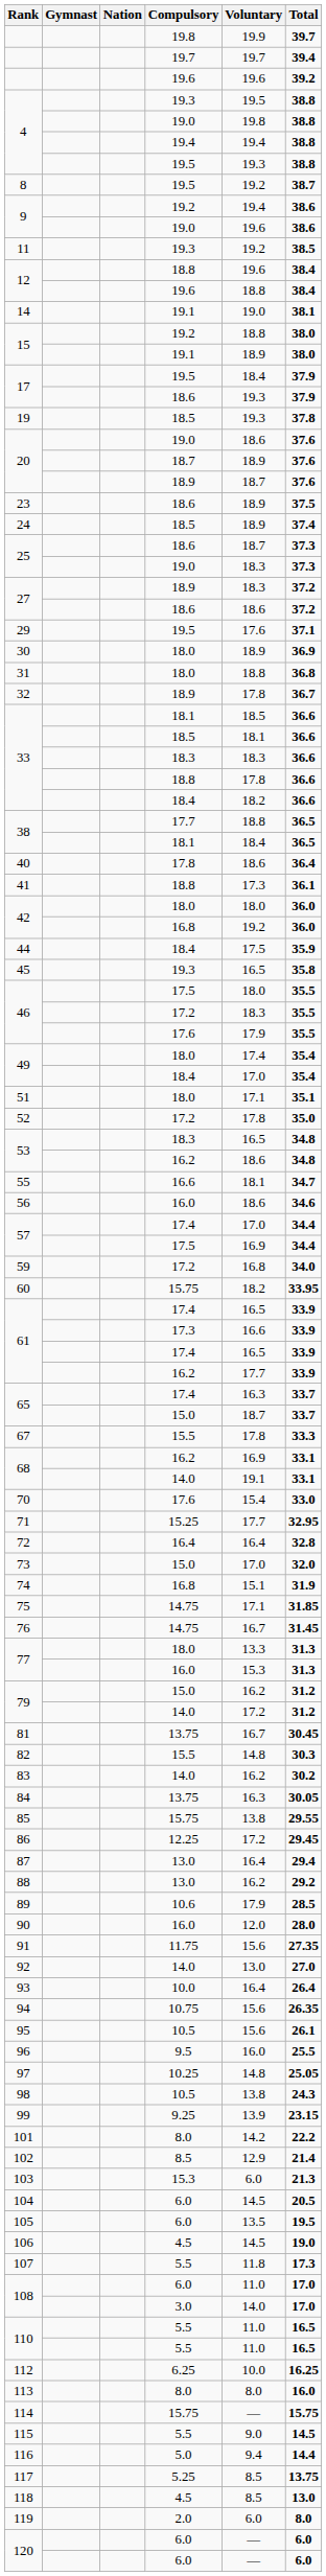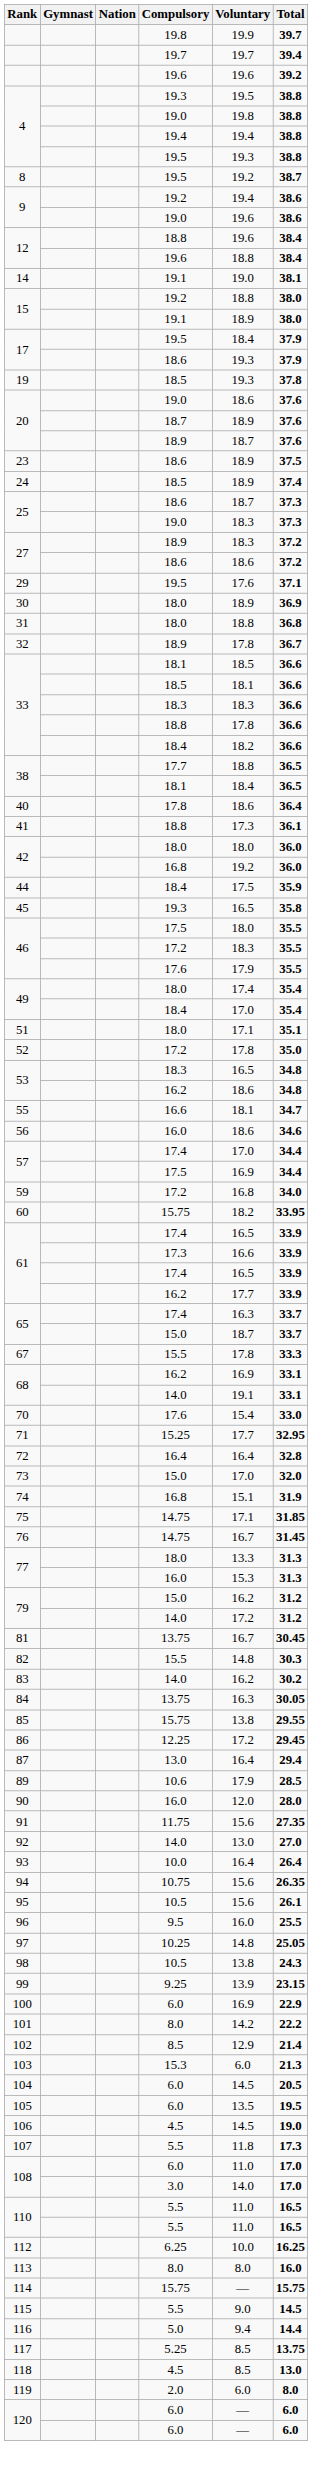 <table class="wikitable sortable" style="text-align:center">
 <tr>
 <th>Rank</th>
 <th>Gymnast</th>
 <th>Nation</th>
 <th>Compulsory</th>
 <th>Voluntary</th>
 <th>Total</th>
 </tr>
 <tr>
 <td></td>
 <td align=left></td>
 <td align="left"></td>
 <td>19.8</td>
 <td>19.9</td>
 <td><strong>39.7</strong></td>
 </tr>
 <tr>
 <td></td>
 <td align=left></td>
 <td align="left"></td>
 <td>19.7</td>
 <td>19.7</td>
 <td><strong>39.4</strong></td>
 </tr>
 <tr>
 <td></td>
 <td align=left></td>
 <td align="left"></td>
 <td>19.6</td>
 <td>19.6</td>
 <td><strong>39.2</strong></td>
 </tr>
 <tr>
 <td rowspan=4>4</td>
 <td align=left></td>
 <td align="left"></td>
 <td>19.3</td>
 <td>19.5</td>
 <td><strong>38.8</strong></td>
 </tr>
 <tr>
 <td align=left></td>
 <td align="left"></td>
 <td>19.0</td>
 <td>19.8</td>
 <td><strong>38.8</strong></td>
 </tr>
 <tr>
 <td align=left></td>
 <td align="left"></td>
 <td>19.4</td>
 <td>19.4</td>
 <td><strong>38.8</strong></td>
 </tr>
 <tr>
 <td align=left></td>
 <td align="left"></td>
 <td>19.5</td>
 <td>19.3</td>
 <td><strong>38.8</strong></td>
 </tr>
 <tr>
 <td>8</td>
 <td align=left></td>
 <td align="left"></td>
 <td>19.5</td>
 <td>19.2</td>
 <td><strong>38.7</strong></td>
 </tr>
 <tr>
 <td rowspan=2>9</td>
 <td align=left></td>
 <td align="left"></td>
 <td>19.2</td>
 <td>19.4</td>
 <td><strong>38.6</strong></td>
 </tr>
 <tr>
 <td align=left></td>
 <td align="left"></td>
 <td>19.0</td>
 <td>19.6</td>
 <td><strong>38.6</strong></td>
-</tr>
-<tr>
-<td>11</td>
-<td align=left></td>
-<td align="left"></td>
-<td>19.3</td>
-<td>19.2</td>
-<td><strong>38.5</strong></td>
 </tr>
 <tr>
 <td rowspan=2>12</td>
 <td align=left></td>
 <td align="left"></td>
 <td>18.8</td>
 <td>19.6</td>
 <td><strong>38.4</strong></td>
 </tr>
 <tr>
 <td align=left></td>
 <td align="left"></td>
 <td>19.6</td>
 <td>18.8</td>
 <td><strong>38.4</strong></td>
 </tr>
 <tr>
 <td>14</td>
 <td align=left></td>
 <td align="left"></td>
 <td>19.1</td>
 <td>19.0</td>
 <td><strong>38.1</strong></td>
 </tr>
 <tr>
 <td rowspan=2>15</td>
 <td align=left></td>
 <td align="left"></td>
 <td>19.2</td>
 <td>18.8</td>
 <td><strong>38.0</strong></td>
 </tr>
 <tr>
 <td align=left></td>
 <td align="left"></td>
 <td>19.1</td>
 <td>18.9</td>
 <td><strong>38.0</strong></td>
 </tr>
 <tr>
 <td rowspan=2>17</td>
 <td align=left></td>
 <td align="left"></td>
 <td>19.5</td>
 <td>18.4</td>
 <td><strong>37.9</strong></td>
 </tr>
 <tr>
 <td align=left></td>
 <td align="left"></td>
 <td>18.6</td>
 <td>19.3</td>
 <td><strong>37.9</strong></td>
 </tr>
 <tr>
 <td>19</td>
 <td align=left></td>
 <td align="left"></td>
 <td>18.5</td>
 <td>19.3</td>
 <td><strong>37.8</strong></td>
 </tr>
 <tr>
 <td rowspan=3>20</td>
 <td align=left></td>
 <td align="left"></td>
 <td>19.0</td>
 <td>18.6</td>
 <td><strong>37.6</strong></td>
 </tr>
 <tr>
 <td align=left></td>
 <td align="left"></td>
 <td>18.7</td>
 <td>18.9</td>
 <td><strong>37.6</strong></td>
 </tr>
 <tr>
 <td align=left></td>
 <td align="left"></td>
 <td>18.9</td>
 <td>18.7</td>
 <td><strong>37.6</strong></td>
 </tr>
 <tr>
 <td>23</td>
 <td align=left></td>
 <td align="left"></td>
 <td>18.6</td>
 <td>18.9</td>
 <td><strong>37.5</strong></td>
 </tr>
 <tr>
 <td>24</td>
 <td align=left></td>
 <td align="left"></td>
 <td>18.5</td>
 <td>18.9</td>
 <td><strong>37.4</strong></td>
 </tr>
 <tr>
 <td rowspan=2>25</td>
 <td align=left></td>
 <td align="left"></td>
 <td>18.6</td>
 <td>18.7</td>
 <td><strong>37.3</strong></td>
 </tr>
 <tr>
 <td align=left></td>
 <td align="left"></td>
 <td>19.0</td>
 <td>18.3</td>
 <td><strong>37.3</strong></td>
 </tr>
 <tr>
 <td rowspan=2>27</td>
 <td align=left></td>
 <td align="left"></td>
 <td>18.9</td>
 <td>18.3</td>
 <td><strong>37.2</strong></td>
 </tr>
 <tr>
 <td align=left></td>
 <td align="left"></td>
 <td>18.6</td>
 <td>18.6</td>
 <td><strong>37.2</strong></td>
 </tr>
 <tr>
 <td>29</td>
 <td align=left></td>
 <td align="left"></td>
 <td>19.5</td>
 <td>17.6</td>
 <td><strong>37.1</strong></td>
 </tr>
 <tr>
 <td>30</td>
 <td align=left></td>
 <td align="left"></td>
 <td>18.0</td>
 <td>18.9</td>
 <td><strong>36.9</strong></td>
 </tr>
 <tr>
 <td>31</td>
 <td align=left></td>
 <td align="left"></td>
 <td>18.0</td>
 <td>18.8</td>
 <td><strong>36.8</strong></td>
 </tr>
 <tr>
 <td>32</td>
 <td align=left></td>
 <td align="left"></td>
 <td>18.9</td>
 <td>17.8</td>
 <td><strong>36.7</strong></td>
 </tr>
 <tr>
 <td rowspan=5>33</td>
 <td align=left></td>
 <td align="left"></td>
 <td>18.1</td>
 <td>18.5</td>
 <td><strong>36.6</strong></td>
 </tr>
 <tr>
 <td align=left></td>
 <td align="left"></td>
 <td>18.5</td>
 <td>18.1</td>
 <td><strong>36.6</strong></td>
 </tr>
 <tr>
 <td align=left></td>
 <td align="left"></td>
 <td>18.3</td>
 <td>18.3</td>
 <td><strong>36.6</strong></td>
 </tr>
 <tr>
 <td align=left></td>
 <td align="left"></td>
 <td>18.8</td>
 <td>17.8</td>
 <td><strong>36.6</strong></td>
 </tr>
 <tr>
 <td align=left></td>
 <td align="left"></td>
 <td>18.4</td>
 <td>18.2</td>
 <td><strong>36.6</strong></td>
 </tr>
 <tr>
 <td rowspan=2>38</td>
 <td align=left></td>
 <td align="left"></td>
 <td>17.7</td>
 <td>18.8</td>
 <td><strong>36.5</strong></td>
 </tr>
 <tr>
 <td align=left></td>
 <td align="left"></td>
 <td>18.1</td>
 <td>18.4</td>
 <td><strong>36.5</strong></td>
 </tr>
 <tr>
 <td>40</td>
 <td align=left></td>
 <td align="left"></td>
 <td>17.8</td>
 <td>18.6</td>
 <td><strong>36.4</strong></td>
 </tr>
 <tr>
 <td>41</td>
 <td align=left></td>
 <td align="left"></td>
 <td>18.8</td>
 <td>17.3</td>
 <td><strong>36.1</strong></td>
 </tr>
 <tr>
 <td rowspan=2>42</td>
 <td align=left></td>
 <td align="left"></td>
 <td>18.0</td>
 <td>18.0</td>
 <td><strong>36.0</strong></td>
 </tr>
 <tr>
 <td align=left></td>
 <td align="left"></td>
 <td>16.8</td>
 <td>19.2</td>
 <td><strong>36.0</strong></td>
 </tr>
 <tr>
 <td>44</td>
 <td align=left></td>
 <td align="left"></td>
 <td>18.4</td>
 <td>17.5</td>
 <td><strong>35.9</strong></td>
 </tr>
 <tr>
 <td>45</td>
 <td align=left></td>
 <td align="left"></td>
 <td>19.3</td>
 <td>16.5</td>
 <td><strong>35.8</strong></td>
 </tr>
 <tr>
 <td rowspan=3>46</td>
 <td align=left></td>
 <td align="left"></td>
 <td>17.5</td>
 <td>18.0</td>
 <td><strong>35.5</strong></td>
 </tr>
 <tr>
 <td align=left></td>
 <td align="left"></td>
 <td>17.2</td>
 <td>18.3</td>
 <td><strong>35.5</strong></td>
 </tr>
 <tr>
 <td align=left></td>
 <td align="left"></td>
 <td>17.6</td>
 <td>17.9</td>
 <td><strong>35.5</strong></td>
 </tr>
 <tr>
 <td rowspan=2>49</td>
 <td align=left></td>
 <td align="left"></td>
 <td>18.0</td>
 <td>17.4</td>
 <td><strong>35.4</strong></td>
 </tr>
 <tr>
 <td align=left></td>
 <td align="left"></td>
 <td>18.4</td>
 <td>17.0</td>
 <td><strong>35.4</strong></td>
 </tr>
 <tr>
 <td>51</td>
 <td align=left></td>
 <td align="left"></td>
 <td>18.0</td>
 <td>17.1</td>
 <td><strong>35.1</strong></td>
 </tr>
 <tr>
 <td>52</td>
 <td align=left></td>
 <td align="left"></td>
 <td>17.2</td>
 <td>17.8</td>
 <td><strong>35.0</strong></td>
 </tr>
 <tr>
 <td rowspan=2>53</td>
 <td align=left></td>
 <td align="left"></td>
 <td>18.3</td>
 <td>16.5</td>
 <td><strong>34.8</strong></td>
 </tr>
 <tr>
 <td align=left></td>
 <td align="left"></td>
 <td>16.2</td>
 <td>18.6</td>
 <td><strong>34.8</strong></td>
 </tr>
 <tr>
 <td>55</td>
 <td align=left></td>
 <td align="left"></td>
 <td>16.6</td>
 <td>18.1</td>
 <td><strong>34.7</strong></td>
 </tr>
 <tr>
 <td>56</td>
 <td align=left></td>
 <td align="left"></td>
 <td>16.0</td>
 <td>18.6</td>
 <td><strong>34.6</strong></td>
 </tr>
 <tr>
 <td rowspan=2>57</td>
 <td align=left></td>
 <td align="left"></td>
 <td>17.4</td>
 <td>17.0</td>
 <td><strong>34.4</strong></td>
 </tr>
 <tr>
 <td align=left></td>
 <td align="left"></td>
 <td>17.5</td>
 <td>16.9</td>
 <td><strong>34.4</strong></td>
 </tr>
 <tr>
 <td>59</td>
 <td align=left></td>
 <td align="left"></td>
 <td>17.2</td>
 <td>16.8</td>
 <td><strong>34.0</strong></td>
 </tr>
 <tr>
 <td>60</td>
 <td align=left></td>
 <td align="left"></td>
 <td>15.75</td>
 <td>18.2</td>
 <td><strong>33.95</strong></td>
 </tr>
 <tr>
 <td rowspan=4>61</td>
 <td align=left></td>
 <td align="left"></td>
 <td>17.4</td>
 <td>16.5</td>
 <td><strong>33.9</strong></td>
 </tr>
 <tr>
 <td align=left></td>
 <td align="left"></td>
 <td>17.3</td>
 <td>16.6</td>
 <td><strong>33.9</strong></td>
 </tr>
 <tr>
 <td align=left></td>
 <td align="left"></td>
 <td>17.4</td>
 <td>16.5</td>
 <td><strong>33.9</strong></td>
 </tr>
 <tr>
 <td align=left></td>
 <td align="left"></td>
 <td>16.2</td>
 <td>17.7</td>
 <td><strong>33.9</strong></td>
 </tr>
 <tr>
 <td rowspan=2>65</td>
 <td align=left></td>
 <td align="left"></td>
 <td>17.4</td>
 <td>16.3</td>
 <td><strong>33.7</strong></td>
 </tr>
 <tr>
 <td align=left></td>
 <td align="left"></td>
 <td>15.0</td>
 <td>18.7</td>
 <td><strong>33.7</strong></td>
 </tr>
 <tr>
 <td>67</td>
 <td align=left></td>
 <td align="left"></td>
 <td>15.5</td>
 <td>17.8</td>
 <td><strong>33.3</strong></td>
 </tr>
 <tr>
 <td rowspan=2>68</td>
 <td align=left></td>
 <td align="left"></td>
 <td>16.2</td>
 <td>16.9</td>
 <td><strong>33.1</strong></td>
 </tr>
 <tr>
 <td align=left></td>
 <td align="left"></td>
 <td>14.0</td>
 <td>19.1</td>
 <td><strong>33.1</strong></td>
 </tr>
 <tr>
 <td>70</td>
 <td align=left></td>
 <td align="left"></td>
 <td>17.6</td>
 <td>15.4</td>
 <td><strong>33.0</strong></td>
 </tr>
 <tr>
 <td>71</td>
 <td align=left></td>
 <td align="left"></td>
 <td>15.25</td>
 <td>17.7</td>
 <td><strong>32.95</strong></td>
 </tr>
 <tr>
 <td>72</td>
 <td align=left></td>
 <td align="left"></td>
 <td>16.4</td>
 <td>16.4</td>
 <td><strong>32.8</strong></td>
 </tr>
 <tr>
 <td>73</td>
 <td align=left></td>
 <td align="left"></td>
 <td>15.0</td>
 <td>17.0</td>
 <td><strong>32.0</strong></td>
 </tr>
 <tr>
 <td>74</td>
 <td align=left></td>
 <td align="left"></td>
 <td>16.8</td>
 <td>15.1</td>
 <td><strong>31.9</strong></td>
 </tr>
 <tr>
 <td>75</td>
 <td align=left></td>
 <td align="left"></td>
 <td>14.75</td>
 <td>17.1</td>
 <td><strong>31.85</strong></td>
 </tr>
 <tr>
 <td>76</td>
 <td align=left></td>
 <td align="left"></td>
 <td>14.75</td>
 <td>16.7</td>
 <td><strong>31.45</strong></td>
 </tr>
 <tr>
 <td rowspan=2>77</td>
 <td align=left></td>
 <td align="left"></td>
 <td>18.0</td>
 <td>13.3</td>
 <td><strong>31.3</strong></td>
 </tr>
 <tr>
 <td align=left></td>
 <td align="left"></td>
 <td>16.0</td>
 <td>15.3</td>
 <td><strong>31.3</strong></td>
 </tr>
 <tr>
 <td rowspan=2>79</td>
 <td align=left></td>
 <td align="left"></td>
 <td>15.0</td>
 <td>16.2</td>
 <td><strong>31.2</strong></td>
 </tr>
 <tr>
 <td align=left></td>
 <td align="left"></td>
 <td>14.0</td>
 <td>17.2</td>
 <td><strong>31.2</strong></td>
 </tr>
 <tr>
 <td>81</td>
 <td align=left></td>
 <td align="left"></td>
 <td>13.75</td>
 <td>16.7</td>
 <td><strong>30.45</strong></td>
 </tr>
 <tr>
 <td>82</td>
 <td align=left></td>
 <td align="left"></td>
 <td>15.5</td>
 <td>14.8</td>
 <td><strong>30.3</strong></td>
 </tr>
 <tr>
 <td>83</td>
 <td align=left></td>
 <td align="left"></td>
 <td>14.0</td>
 <td>16.2</td>
 <td><strong>30.2</strong></td>
 </tr>
 <tr>
 <td>84</td>
 <td align=left></td>
 <td align="left"></td>
 <td>13.75</td>
 <td>16.3</td>
 <td><strong>30.05</strong></td>
 </tr>
 <tr>
 <td>85</td>
 <td align=left></td>
 <td align="left"></td>
 <td>15.75</td>
 <td>13.8</td>
 <td><strong>29.55</strong></td>
 </tr>
 <tr>
 <td>86</td>
 <td align=left></td>
 <td align="left"></td>
 <td>12.25</td>
 <td>17.2</td>
 <td><strong>29.45</strong></td>
 </tr>
 <tr>
 <td>87</td>
 <td align=left></td>
 <td align="left"></td>
 <td>13.0</td>
 <td>16.4</td>
 <td><strong>29.4</strong></td>
 </tr>
 <tr>
-<td>88</td>
-<td align=left></td>
-<td align="left"></td>
-<td>13.0</td>
-<td>16.2</td>
-<td><strong>29.2</strong></td>
-</tr>
-<tr>
 <td>89</td>
 <td align=left></td>
 <td align="left"></td>
 <td>10.6</td>
 <td>17.9</td>
 <td><strong>28.5</strong></td>
 </tr>
 <tr>
 <td>90</td>
 <td align=left></td>
 <td align="left"></td>
 <td>16.0</td>
 <td>12.0</td>
 <td><strong>28.0</strong></td>
 </tr>
 <tr>
 <td>91</td>
 <td align=left></td>
 <td align="left"></td>
 <td>11.75</td>
 <td>15.6</td>
 <td><strong>27.35</strong></td>
 </tr>
 <tr>
 <td>92</td>
 <td align=left></td>
 <td align="left"></td>
 <td>14.0</td>
 <td>13.0</td>
 <td><strong>27.0</strong></td>
 </tr>
 <tr>
 <td>93</td>
 <td align=left></td>
 <td align="left"></td>
 <td>10.0</td>
 <td>16.4</td>
 <td><strong>26.4</strong></td>
 </tr>
 <tr>
 <td>94</td>
 <td align=left></td>
 <td align="left"></td>
 <td>10.75</td>
 <td>15.6</td>
 <td><strong>26.35</strong></td>
 </tr>
 <tr>
 <td>95</td>
 <td align=left></td>
 <td align="left"></td>
 <td>10.5</td>
 <td>15.6</td>
 <td><strong>26.1</strong></td>
 </tr>
 <tr>
 <td>96</td>
 <td align=left></td>
 <td align="left"></td>
 <td>9.5</td>
 <td>16.0</td>
 <td><strong>25.5</strong></td>
 </tr>
 <tr>
 <td>97</td>
 <td align=left></td>
 <td align="left"></td>
 <td>10.25</td>
 <td>14.8</td>
 <td><strong>25.05</strong></td>
 </tr>
 <tr>
 <td>98</td>
 <td align=left></td>
 <td align="left"></td>
 <td>10.5</td>
 <td>13.8</td>
 <td><strong>24.3</strong></td>
 </tr>
 <tr>
 <td>99</td>
 <td align=left></td>
 <td align="left"></td>
 <td>9.25</td>
 <td>13.9</td>
 <td><strong>23.15</strong></td>
+</tr>
+<tr>
+<td>100</td>
+<td align=left></td>
+<td align="left"></td>
+<td>6.0</td>
+<td>16.9</td>
+<td><strong>22.9</strong></td>
 </tr>
 <tr>
 <td>101</td>
 <td align=left></td>
 <td align="left"></td>
 <td>8.0</td>
 <td>14.2</td>
 <td><strong>22.2</strong></td>
 </tr>
 <tr>
 <td>102</td>
 <td align=left></td>
 <td align="left"></td>
 <td>8.5</td>
 <td>12.9</td>
 <td><strong>21.4</strong></td>
 </tr>
 <tr>
 <td>103</td>
 <td align=left></td>
 <td align="left"></td>
 <td>15.3</td>
 <td>6.0</td>
 <td><strong>21.3</strong></td>
 </tr>
 <tr>
 <td>104</td>
 <td align=left></td>
 <td align="left"></td>
 <td>6.0</td>
 <td>14.5</td>
 <td><strong>20.5</strong></td>
 </tr>
 <tr>
 <td>105</td>
 <td align=left></td>
 <td align="left"></td>
 <td>6.0</td>
 <td>13.5</td>
 <td><strong>19.5</strong></td>
 </tr>
 <tr>
 <td>106</td>
 <td align=left></td>
 <td align="left"></td>
 <td>4.5</td>
 <td>14.5</td>
 <td><strong>19.0</strong></td>
 </tr>
 <tr>
 <td>107</td>
 <td align=left></td>
 <td align="left"></td>
 <td>5.5</td>
 <td>11.8</td>
 <td><strong>17.3</strong></td>
 </tr>
 <tr>
 <td rowspan=2>108</td>
 <td align=left></td>
 <td align="left"></td>
 <td>6.0</td>
 <td>11.0</td>
 <td><strong>17.0</strong></td>
 </tr>
 <tr>
 <td align=left></td>
 <td align="left"></td>
 <td>3.0</td>
 <td>14.0</td>
 <td><strong>17.0</strong></td>
 </tr>
 <tr>
 <td rowspan=2>110</td>
 <td align=left></td>
 <td align="left"></td>
 <td>5.5</td>
 <td>11.0</td>
 <td><strong>16.5</strong></td>
 </tr>
 <tr>
 <td align=left></td>
 <td align="left"></td>
 <td>5.5</td>
 <td>11.0</td>
 <td><strong>16.5</strong></td>
 </tr>
 <tr>
 <td>112</td>
 <td align=left></td>
 <td align="left"></td>
 <td>6.25</td>
 <td>10.0</td>
 <td><strong>16.25</strong></td>
 </tr>
 <tr>
 <td>113</td>
 <td align=left></td>
 <td align="left"></td>
 <td>8.0</td>
 <td>8.0</td>
 <td><strong>16.0</strong></td>
 </tr>
 <tr>
 <td>114</td>
 <td align=left></td>
 <td align="left"></td>
 <td>15.75</td>
 <td data-sort-value=0.0>—</td>
 <td><strong>15.75</strong></td>
 </tr>
 <tr>
 <td>115</td>
 <td align=left></td>
 <td align="left"></td>
 <td>5.5</td>
 <td>9.0</td>
 <td><strong>14.5</strong></td>
 </tr>
 <tr>
 <td>116</td>
 <td align=left></td>
 <td align="left"></td>
 <td>5.0</td>
 <td>9.4</td>
 <td><strong>14.4</strong></td>
 </tr>
 <tr>
 <td>117</td>
 <td align=left></td>
 <td align="left"></td>
 <td>5.25</td>
 <td>8.5</td>
 <td><strong>13.75</strong></td>
 </tr>
 <tr>
 <td>118</td>
 <td align=left></td>
 <td align="left"></td>
 <td>4.5</td>
 <td>8.5</td>
 <td><strong>13.0</strong></td>
 </tr>
 <tr>
 <td>119</td>
 <td align=left></td>
 <td align="left"></td>
 <td>2.0</td>
 <td>6.0</td>
 <td><strong>8.0</strong></td>
 </tr>
 <tr>
 <td rowspan=2>120</td>
 <td align=left></td>
 <td align="left"></td>
 <td>6.0</td>
 <td data-sort-value=0.0>—</td>
 <td><strong>6.0</strong></td>
 </tr>
 <tr>
 <td align=left></td>
 <td align="left"></td>
 <td>6.0</td>
 <td data-sort-value=0.0>—</td>
 <td><strong>6.0</strong></td>
 </tr>
 </table>
